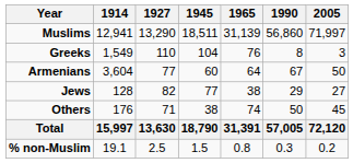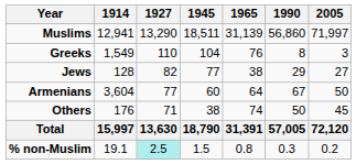 <table class="wikitable" style="float:right; text-align:right">
 <tr>
 <th>Year</th>
 <th>1914</th>
 <th>1927</th>
 <th>1945</th>
 <th>1965</th>
 <th>1990</th>
 <th>2005</th>
 </tr>
 <tr>
 <td><strong>Muslims</strong></td>
 <td>12,941</td>
 <td>13,290</td>
 <td>18,511</td>
 <td>31,139</td>
 <td>56,860</td>
 <td>71,997</td>
 </tr>
 <tr>
 <td><strong>Greeks</strong></td>
 <td>1,549</td>
 <td>110</td>
 <td>104</td>
 <td>76</td>
 <td>8</td>
 <td>3</td>
 </tr>
 <tr>
+<td><strong>Jews</strong></td>
+<td>128</td>
+<td>82</td>
+<td>77</td>
+<td>38</td>
+<td>29</td>
+<td>27</td>
+</tr>
+<tr>
 <td><strong>Armenians</strong></td>
 <td>3,604</td>
 <td>77</td>
 <td>60</td>
 <td>64</td>
 <td>67</td>
 <td>50</td>
-</tr>
-<tr>
-<td><strong>Jews</strong></td>
-<td>128</td>
-<td>82</td>
-<td>77</td>
-<td>38</td>
-<td>29</td>
-<td>27</td>
 </tr>
 <tr>
 <td><strong>Others</strong></td>
 <td>176</td>
 <td>71</td>
 <td>38</td>
 <td>74</td>
 <td>50</td>
 <td>45</td>
 </tr>
 <tr>
 <th>Total</th>
 <th>15,997</th>
 <th>13,630</th>
 <th>18,790</th>
 <th>31,391</th>
 <th>57,005</th>
 <th>72,120</th>
 </tr>
 <tr style="text-align:center">
 <td><strong>% non-Muslim</strong></td>
 <td>19.1</td>
-<td>2.5</td>
+<td style="background: paleturquoise;">2.5</td>
 <td>1.5</td>
 <td>0.8</td>
 <td>0.3</td>
 <td>0.2</td>
 </tr>
 </table>
